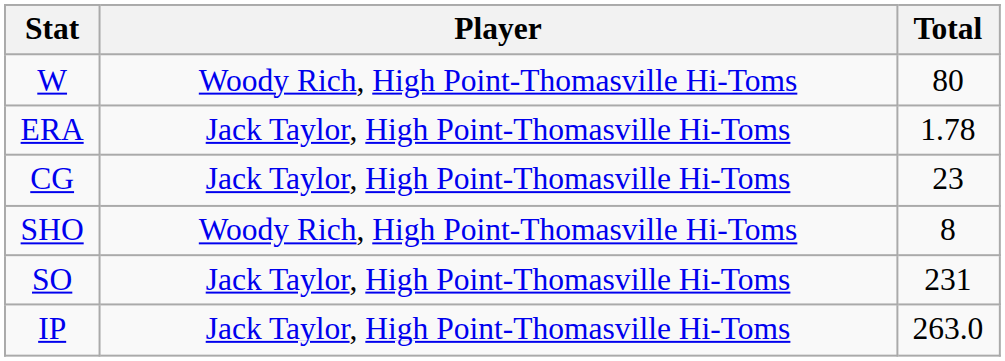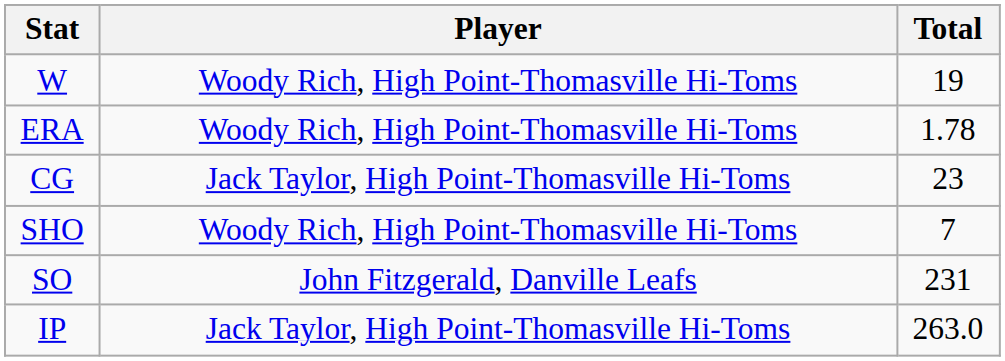 <table class="wikitable" width="40%" style="text-align:center;">
 <tr>
 <th width="5%">Stat</th>
 <th width="60%">Player</th>
 <th width="5%">Total</th>
 </tr>
 <tr>
 <td><a href='#'>W</a></td>
 <td><a href='#'>Woody Rich</a>, <a href='#'>High Point-Thomasville Hi-Toms</a></td>
-<td>80</td>
+<td>19</td>
 </tr>
 <tr>
 <td><a href='#'>ERA</a></td>
-<td><a href='#'>Jack Taylor</a>, <a href='#'>High Point-Thomasville Hi-Toms</a></td>
+<td><a href='#'>Woody Rich</a>, <a href='#'>High Point-Thomasville Hi-Toms</a></td>
 <td>1.78</td>
 </tr>
 <tr>
 <td><a href='#'>CG</a></td>
 <td><a href='#'>Jack Taylor</a>, <a href='#'>High Point-Thomasville Hi-Toms</a></td>
 <td>23</td>
 </tr>
 <tr>
 <td><a href='#'>SHO</a></td>
 <td><a href='#'>Woody Rich</a>, <a href='#'>High Point-Thomasville Hi-Toms</a></td>
-<td>8</td>
+<td>7</td>
 </tr>
 <tr>
 <td><a href='#'>SO</a></td>
-<td><a href='#'>Jack Taylor</a>, <a href='#'>High Point-Thomasville Hi-Toms</a></td>
+<td><a href='#'>John Fitzgerald</a>, <a href='#'>Danville Leafs</a></td>
 <td>231</td>
 </tr>
 <tr>
 <td><a href='#'>IP</a></td>
 <td><a href='#'>Jack Taylor</a>, <a href='#'>High Point-Thomasville Hi-Toms</a></td>
 <td>263.0</td>
 </tr>
 </table>
